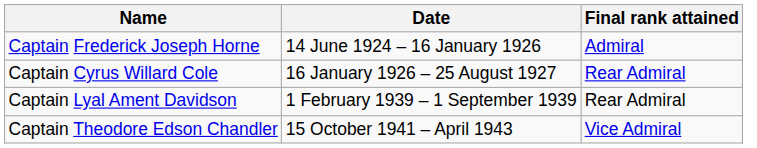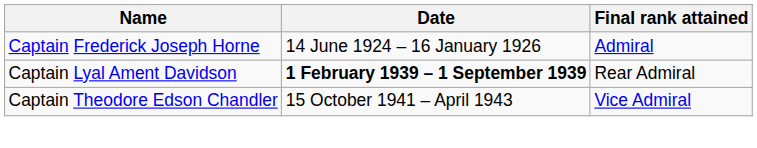 <table class="wikitable">
 <tr>
 <th>Name</th>
 <th>Date</th>
 <th>Final rank attained</th>
 </tr>
 <tr>
 <td><a href='#'>Captain</a> <a href='#'>Frederick Joseph Horne</a></td>
 <td>14 June 1924 – 16 January 1926</td>
 <td><a href='#'>Admiral</a></td>
 </tr>
 <tr>
-<td>Captain <a href='#'>Cyrus Willard Cole</a></td>
-<td>16 January 1926 – 25 August 1927</td>
-<td><a href='#'>Rear Admiral</a></td>
-</tr>
-<tr>
 <td>Captain <a href='#'>Lyal Ament Davidson</a></td>
-<td>1 February 1939 – 1 September 1939</td>
+<td><strong>1 February 1939 – 1 September 1939</strong></td>
 <td>Rear Admiral</td>
 </tr>
 <tr>
 <td>Captain <a href='#'>Theodore Edson Chandler</a></td>
 <td>15 October 1941 – April 1943</td>
 <td><a href='#'>Vice Admiral</a></td>
 </tr>
 </table>
